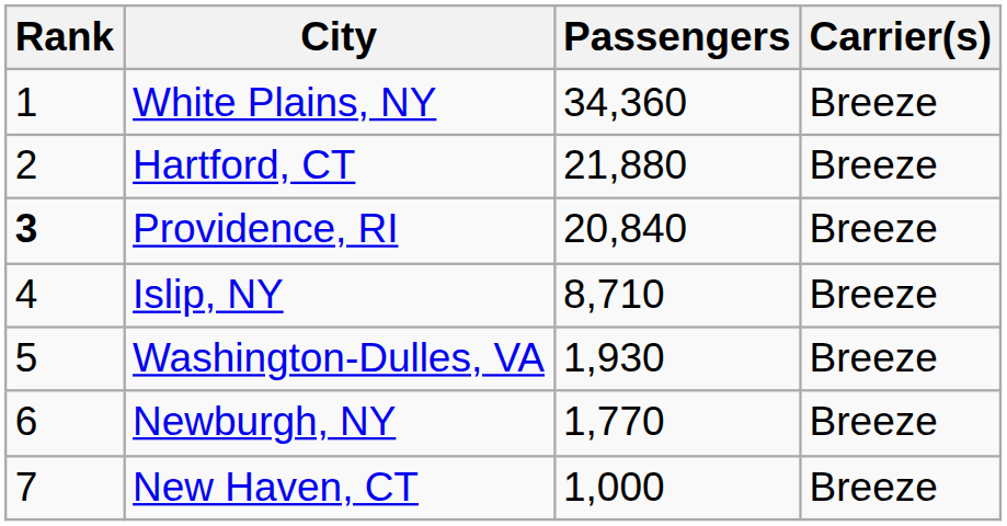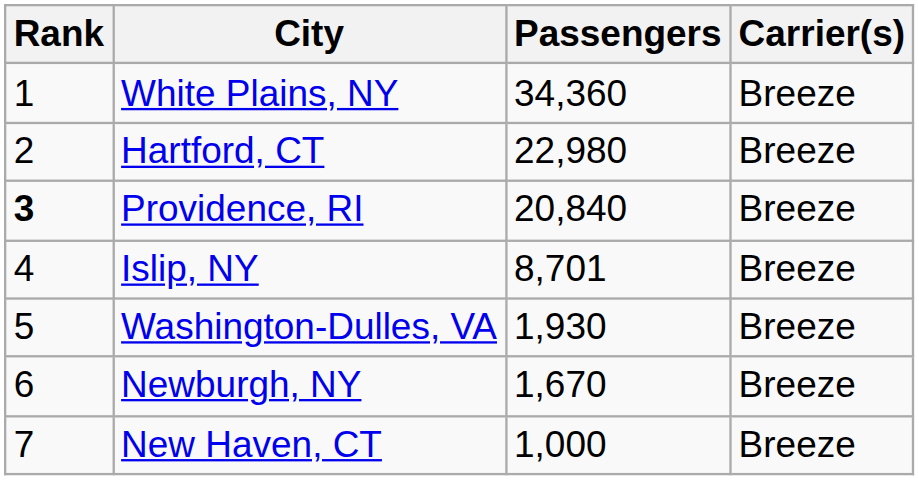 <table class="wikitable sortable">
 <tr>
 <th>Rank</th>
 <th>City</th>
 <th>Passengers</th>
 <th>Carrier(s)</th>
 </tr>
 <tr>
 <td>1</td>
 <td> <a href='#'>White Plains, NY</a></td>
 <td>34,360</td>
 <td>Breeze</td>
 </tr>
 <tr>
 <td>2</td>
 <td> <a href='#'>Hartford, CT</a></td>
-<td>21,880</td>
+<td>22,980</td>
 <td>Breeze</td>
 </tr>
 <tr>
 <td><strong>3</strong></td>
 <td> <a href='#'>Providence, RI</a></td>
 <td>20,840</td>
 <td>Breeze</td>
 </tr>
 <tr>
 <td>4</td>
 <td> <a href='#'>Islip, NY</a></td>
-<td>8,710</td>
+<td>8,701</td>
 <td>Breeze</td>
 </tr>
 <tr>
 <td>5</td>
 <td> <a href='#'>Washington-Dulles, VA</a></td>
 <td>1,930</td>
 <td>Breeze</td>
 </tr>
 <tr>
 <td>6</td>
 <td> <a href='#'>Newburgh, NY</a></td>
-<td>1,770</td>
+<td>1,670</td>
 <td>Breeze</td>
 </tr>
 <tr>
 <td>7</td>
 <td> <a href='#'>New Haven, CT</a></td>
 <td>1,000</td>
 <td>Breeze</td>
 </tr>
 </table>
